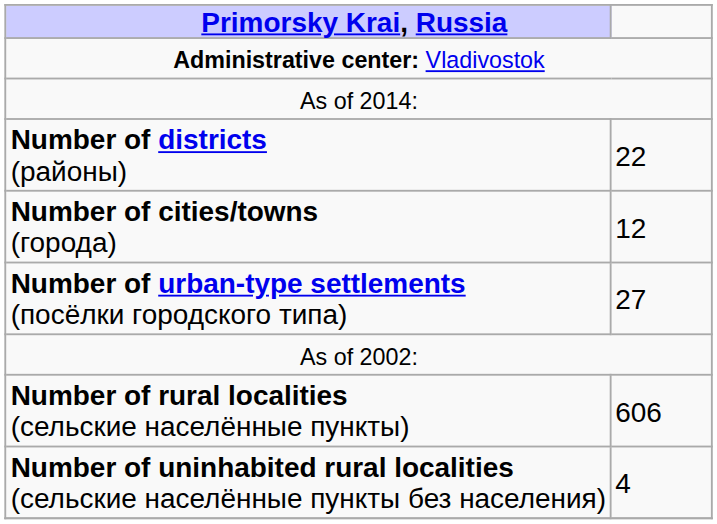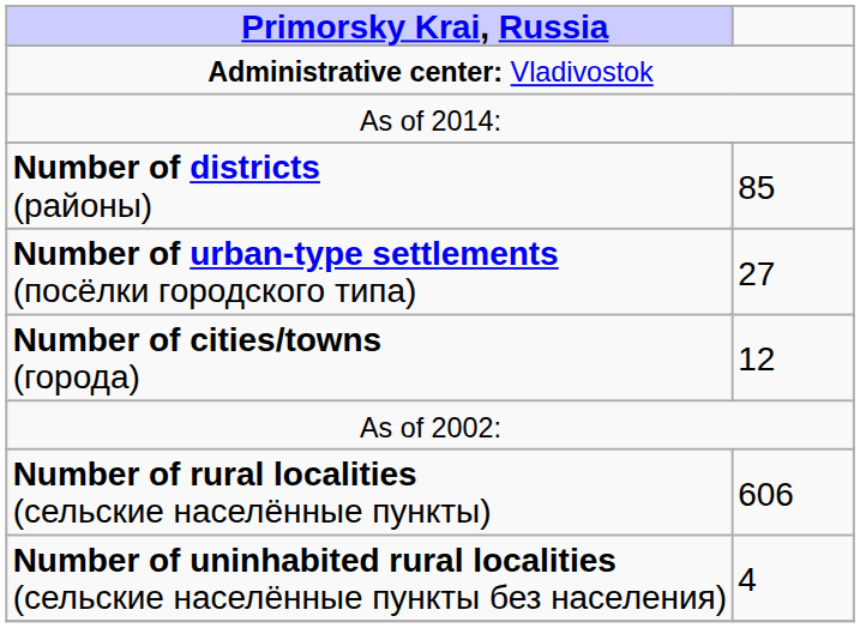 <table border=1 align="right" cellpadding=2 cellspacing=0 style="margin: 0 0 1em 1em; background: #f9f9f9; border: 1px #aaa solid; border-collapse: collapse; font-size: 95%;">
 <tr>
 <th bgcolor="#ccccff" style="padding:0 0 0 50px;"><a href='#'>Primorsky Krai</a>, <a href='#'>Russia</a></th>
 <td width="50px"></td>
 </tr>
 <tr>
 <td colspan=2 align="center"><small><strong>Administrative center:</strong> <a href='#'>Vladivostok</a></small></td>
 </tr>
 <tr>
 <td colspan=2 align="center"><small>As of 2014:</small></td>
 </tr>
 <tr>
 <td><strong>Number of <a href='#'>districts</a></strong><br>(районы)</td>
-<td>22</td>
+<td>85</td>
+</tr>
+<tr>
+<td><strong>Number of <a href='#'>urban-type settlements</a></strong><br>(посёлки городского типа)</td>
+<td>27</td>
 </tr>
 <tr>
 <td><strong>Number of cities/towns</strong><br>(города)</td>
 <td>12</td>
-</tr>
-<tr>
-<td><strong>Number of <a href='#'>urban-type settlements</a></strong><br>(посёлки городского типа)</td>
-<td>27</td>
 </tr>
 <tr>
 <td colspan=2 align="center"><small>As of 2002:</small></td>
 </tr>
 <tr>
 <td><strong>Number of rural localities</strong><br>(сельские населённые пункты)</td>
 <td>606</td>
 </tr>
 <tr>
 <td><strong>Number of uninhabited rural localities</strong><br>(сельские населённые пункты без населения)</td>
 <td>4</td>
 </tr>
 <tr>
 </tr>
 </table>
